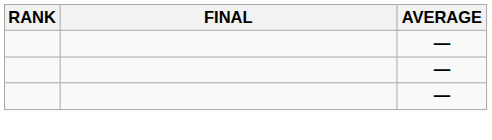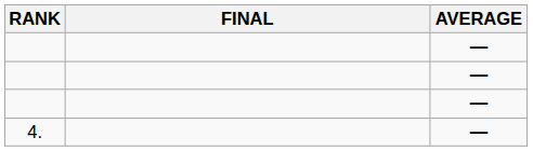 <table class="wikitable">
 <tr>
 <th>RANK</th>
 <th style="width: 20em">FINAL</th>
 <th style="width: 5em">AVERAGE</th>
 </tr>
 <tr>
 <td align="center"></td>
 <td></td>
 <td align="center"><strong>—</strong></td>
 </tr>
 <tr>
 <td align="center"></td>
 <td></td>
 <td align="center"><strong>—</strong></td>
 </tr>
 <tr>
 <td align="center"></td>
 <td></td>
 <td align="center"><strong>—</strong></td>
 </tr>
+<tr>
+<td align="center">4.</td>
+<td></td>
+<td align="center"><strong>—</strong></td>
+</tr>
 </table>
